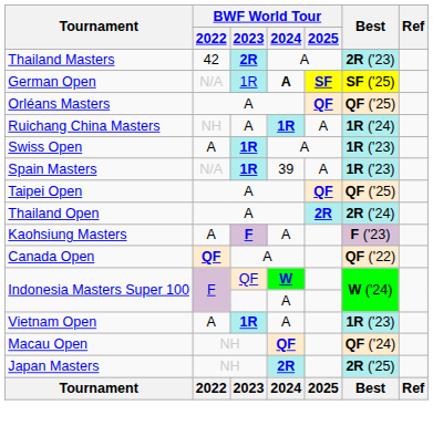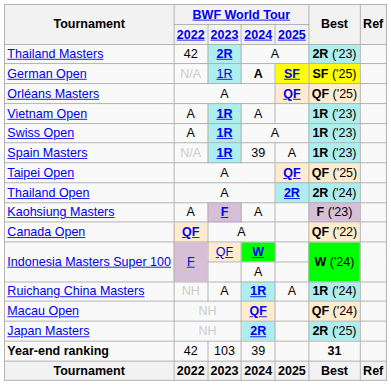 <table class="wikitable" style="font-size:90%; text-align:center">
 <tr>
 <th rowspan="2">Tournament</th>
 <th colspan="4"><a href='#'>BWF World Tour</a></th>
 <th rowspan="2">Best</th>
 <th rowspan="2">Ref</th>
 </tr>
 <tr>
 <th><a href='#'>2022</a></th>
 <th><a href='#'>2023</a></th>
 <th><a href='#'>2024</a></th>
 <th><a href='#'>2025</a></th>
 </tr>
 <tr>
 <td align="left"><a href='#'>Thailand Masters</a></td>
 <td>42</td>
 <td bgcolor=AFEEEE><strong><a href='#'>2R</a></strong></td>
 <td colspan="2">A</td>
 <td bgcolor=AFEEEE><strong>2R</strong> ('23)</td>
 <td></td>
 </tr>
 <tr>
 <td align="left"><a href='#'> German Open</a></td>
 <td style=color:#ccc>N/A</td>
 <td bgcolor=AFEEEE><a href='#'>1R</a></td>
 <td><strong>A</strong></td>
 <td bgcolor=FFFF00><a href='#'><strong>SF</strong></a></td>
 <td bgcolor=FFFF00><strong>SF</strong> ('25)</td>
 <td></td>
 </tr>
 <tr>
 <td align="left"><a href='#'>Orléans Masters</a></td>
 <td colspan="3">A</td>
 <td bgcolor=FFEBCD><a href='#'><strong>QF</strong></a></td>
 <td bgcolor=FFEBCD><strong>QF</strong> ('25)</td>
 <td></td>
 </tr>
 <tr>
-<td align="left"><a href='#'>Ruichang China Masters</a></td>
-<td style=color:#ccc>NH</td>
+<td align="left"><a href='#'> Vietnam Open</a></td>
 <td>A</td>
 <td bgcolor=AFEEEE><a href='#'><strong>1R</strong></a></td>
 <td>A</td>
-<td bgcolor=AFEEEE><strong>1R</strong> ('24)</td>
+<td></td>
+<td bgcolor=AFEEEE><strong>1R</strong> ('23)</td>
 <td></td>
 </tr>
 <tr>
 <td align="left"><a href='#'>Swiss Open</a></td>
 <td>A</td>
 <td bgcolor=AFEEEE><a href='#'><strong>1R</strong></a></td>
 <td colspan="2">A</td>
 <td bgcolor=AFEEEE><strong>1R</strong> ('23)</td>
 <td></td>
 </tr>
 <tr>
 <td align="left"><a href='#'>Spain Masters</a></td>
 <td style=color:#ccc>N/A</td>
 <td bgcolor=AFEEEE><a href='#'><strong>1R</strong></a></td>
 <td>39</td>
 <td>A</td>
 <td bgcolor=AFEEEE><strong>1R</strong> ('23)</td>
 <td></td>
 </tr>
 <tr>
 <td align="left"><a href='#'>Taipei Open</a></td>
 <td colspan="3">A</td>
 <td bgcolor=FFEBCD><strong><a href='#'>QF</a></strong></td>
 <td bgcolor=FFEBCD><strong>QF</strong> ('25)</td>
 <td></td>
 </tr>
 <tr>
 <td align="left"><a href='#'>Thailand Open</a></td>
 <td colspan="3">A</td>
 <td bgcolor=AFEEEE><a href='#'><strong>2R</strong></a></td>
 <td bgcolor=AFEEEE><strong>2R</strong> ('24)</td>
 <td></td>
 </tr>
 <tr>
 <td align="left"><a href='#'>Kaohsiung Masters</a></td>
 <td>A</td>
 <td bgcolor=D8BFD8><a href='#'><strong>F</strong></a></td>
 <td>A</td>
 <td></td>
 <td bgcolor=D8BFD8><strong>F</strong> ('23)</td>
 <td></td>
 </tr>
 <tr>
 <td align="left"><a href='#'>Canada Open</a></td>
 <td bgcolor=FFEBCD><a href='#'><strong>QF</strong></a></td>
 <td colspan="2">A</td>
 <td></td>
 <td bgcolor=FFEBCD><strong>QF</strong> ('22)</td>
 <td></td>
 </tr>
 <tr>
 <td rowspan="2" align=left><a href='#'>Indonesia Masters Super 100</a></td>
 <td rowspan="2" bgcolor=D8BFD8><a href='#'>F</a></td>
 <td bgcolor=FFEBCD><a href='#'>QF</a></td>
 <td bgcolor=00FF00><a href='#'><strong>W</strong></a></td>
 <td></td>
 <td rowspan="2" bgcolor=00FF00><strong>W</strong> ('24)</td>
 <td rowspan="2"></td>
 </tr>
 <tr>
 <td><a href='#'></a></td>
 <td>A</td>
 <td></td>
 </tr>
 <tr>
-<td align="left"><a href='#'> Vietnam Open</a></td>
+<td align="left"><a href='#'>Ruichang China Masters</a></td>
+<td style=color:#ccc>NH</td>
 <td>A</td>
 <td bgcolor=AFEEEE><a href='#'><strong>1R</strong></a></td>
 <td>A</td>
-<td></td>
-<td bgcolor=AFEEEE><strong>1R</strong> ('23)</td>
+<td bgcolor=AFEEEE><strong>1R</strong> ('24)</td>
 <td></td>
 </tr>
 <tr>
 <td align="left"><a href='#'>Macau Open</a></td>
 <td colspan="2" style=color:#ccc>NH</td>
 <td bgcolor=FFEBCD><a href='#'><strong>QF</strong></a></td>
 <td></td>
 <td bgcolor=FFEBCD><strong>QF</strong> ('24)</td>
 <td></td>
 </tr>
 <tr>
 <td align="left"><a href='#'>Japan Masters</a></td>
 <td colspan="2" style=color:#ccc>NH</td>
 <td bgcolor=AFEEEE><a href='#'><strong>2R</strong></a></td>
 <td></td>
 <td bgcolor=AFEEEE><strong>2R</strong> ('25)</td>
 <td></td>
 </tr>
 <tr>
+<td align=left><strong>Year-end ranking</strong></td>
+<td>42</td>
+<td>103</td>
+<td>39</td>
+<td></td>
+<td><strong>31</strong></td>
+<td></td>
+</tr>
+<tr>
 <th>Tournament</th>
 <th>2022</th>
 <th>2023</th>
 <th>2024</th>
 <th>2025</th>
 <th>Best</th>
 <th>Ref</th>
 </tr>
 </table>
